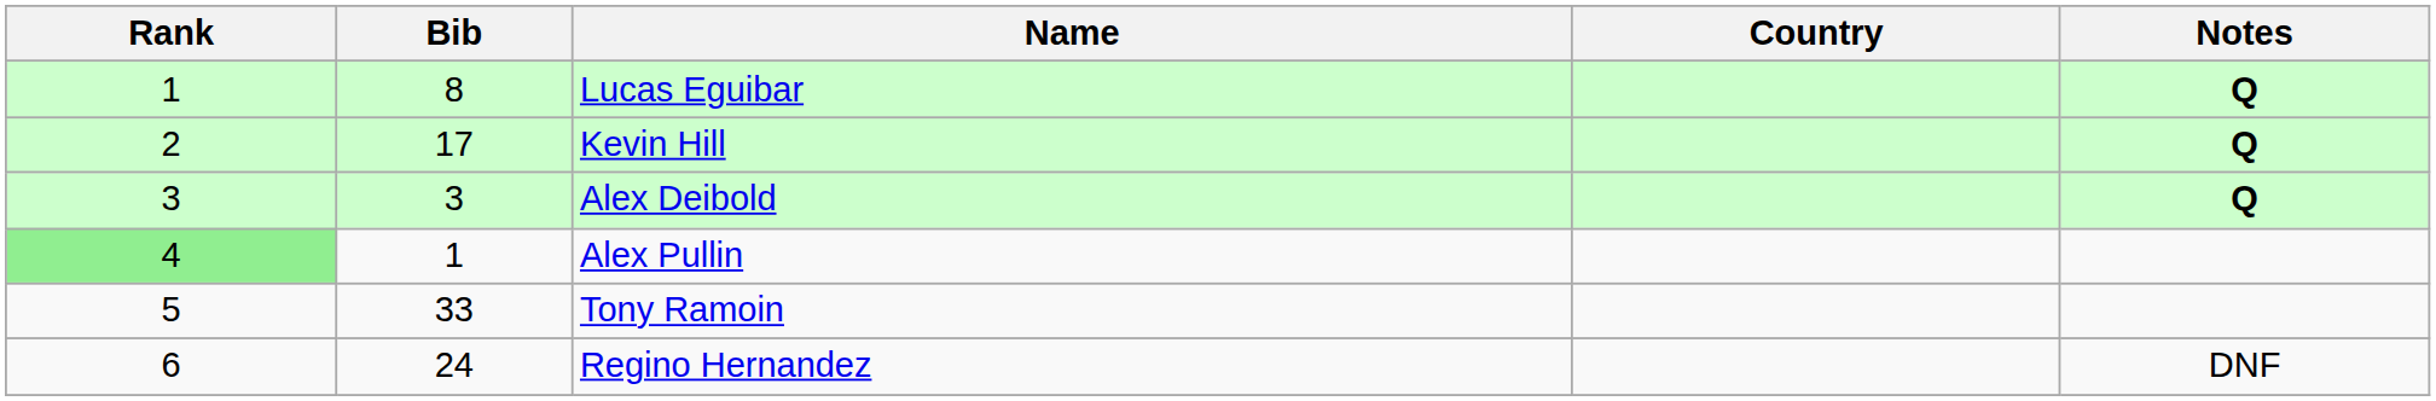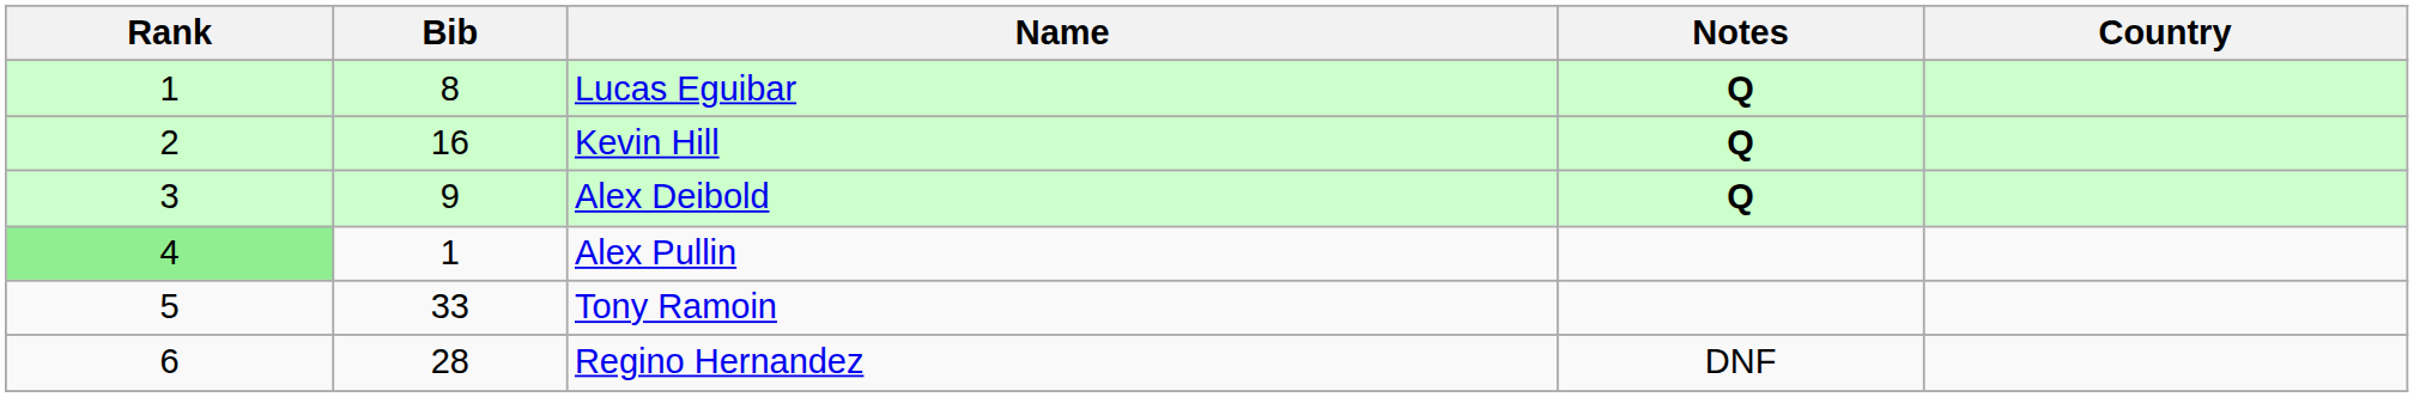 <table class="wikitable" style="text-align:center;" width=70%>
 <tr>
 <th>Rank</th>
 <th>Bib</th>
 <th>Name</th>
+<th>Notes</th>
 <th>Country</th>
-<th>Notes</th>
 </tr>
 <tr bgcolor=ccffcc>
 <td>1</td>
 <td>8</td>
 <td align=left><a href='#'>Lucas Eguibar</a></td>
+<td><strong>Q</strong></td>
 <td align=left></td>
-<td><strong>Q</strong></td>
 </tr>
 <tr bgcolor=ccffcc>
 <td>2</td>
-<td>17</td>
+<td>16</td>
 <td align=left><a href='#'>Kevin Hill</a></td>
+<td><strong>Q</strong></td>
 <td align=left></td>
-<td><strong>Q</strong></td>
 </tr>
 <tr bgcolor=ccffcc>
 <td>3</td>
-<td>3</td>
+<td>9</td>
 <td align=left><a href='#'>Alex Deibold</a></td>
+<td><strong>Q</strong></td>
 <td align=left></td>
-<td><strong>Q</strong></td>
 </tr>
 <tr>
 <td style="background: lightgreen;">4</td>
 <td>1</td>
 <td align=left><a href='#'>Alex Pullin</a></td>
+<td></td>
 <td align=left></td>
-<td></td>
 </tr>
 <tr>
 <td>5</td>
 <td>33</td>
 <td align=left><a href='#'>Tony Ramoin</a></td>
+<td></td>
 <td align=left></td>
-<td></td>
 </tr>
 <tr>
 <td>6</td>
-<td>24</td>
+<td>28</td>
 <td align=left><a href='#'>Regino Hernandez</a></td>
+<td>DNF</td>
 <td align=left></td>
-<td>DNF</td>
 </tr>
 </table>
